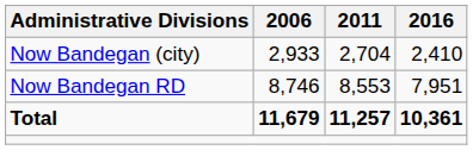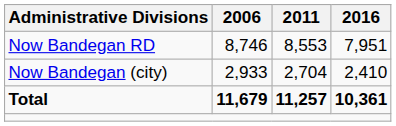 <table class="wikitable">
 <tr>
 <th>Administrative Divisions</th>
 <th>2006</th>
 <th>2011</th>
 <th>2016</th>
 </tr>
 <tr>
+<td><a href='#'>Now Bandegan RD</a></td>
+<td style="text-align: right;">8,746</td>
+<td style="text-align: right;">8,553</td>
+<td style="text-align: right;">7,951</td>
+</tr>
+<tr>
 <td><a href='#'>Now Bandegan</a> (city)</td>
 <td style="text-align: right;">2,933</td>
 <td style="text-align: right;">2,704</td>
 <td style="text-align: right;">2,410</td>
-</tr>
-<tr>
-<td><a href='#'>Now Bandegan RD</a></td>
-<td style="text-align: right;">8,746</td>
-<td style="text-align: right;">8,553</td>
-<td style="text-align: right;">7,951</td>
 </tr>
 <tr>
 <td><strong>Total</strong></td>
 <td style="text-align: right;"><strong>11,679</strong></td>
 <td style="text-align: right;"><strong>11,257</strong></td>
 <td style="text-align: right;"><strong>10,361</strong></td>
 </tr>
 <tr>
 <td colspan=4></td>
 </tr>
 </table>
